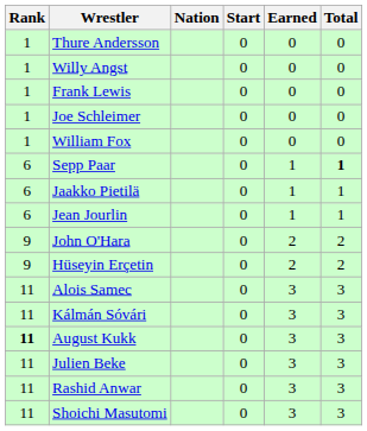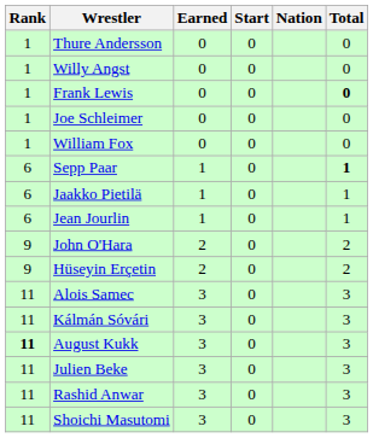 <table class="wikitable sortable" style="text-align:center;">
 <tr>
 <th>Rank</th>
 <th>Wrestler</th>
+<th>Earned</th>
+<th>Start</th>
 <th>Nation</th>
-<th>Start</th>
-<th>Earned</th>
 <th>Total</th>
 </tr>
 <tr style="background:#cfc;">
 <td>1</td>
 <td align=left><a href='#'>Thure Andersson</a></td>
-<td align=left></td>
 <td>0</td>
 <td>0</td>
+<td align=left></td>
 <td>0</td>
 </tr>
 <tr style="background:#cfc;">
 <td>1</td>
 <td align=left><a href='#'>Willy Angst</a></td>
-<td align=left></td>
 <td>0</td>
 <td>0</td>
+<td align=left></td>
 <td>0</td>
 </tr>
 <tr style="background:#cfc;">
 <td>1</td>
 <td align=left><a href='#'>Frank Lewis</a></td>
-<td align=left></td>
 <td>0</td>
 <td>0</td>
-<td>0</td>
+<td align=left></td>
+<td><strong>0</strong></td>
 </tr>
 <tr style="background:#cfc;">
 <td>1</td>
 <td align=left><a href='#'>Joe Schleimer</a></td>
-<td align=left></td>
 <td>0</td>
 <td>0</td>
+<td align=left></td>
 <td>0</td>
 </tr>
 <tr style="background:#cfc;">
 <td>1</td>
 <td align=left><a href='#'>William Fox</a></td>
-<td align=left></td>
 <td>0</td>
 <td>0</td>
+<td align=left></td>
 <td>0</td>
 </tr>
 <tr style="background:#cfc;">
 <td>6</td>
 <td align=left><a href='#'>Sepp Paar</a></td>
+<td>1</td>
+<td>0</td>
 <td align=left></td>
-<td>0</td>
-<td>1</td>
 <td><strong>1</strong></td>
 </tr>
 <tr style="background:#cfc;">
 <td>6</td>
 <td align=left><a href='#'>Jaakko Pietilä</a></td>
+<td>1</td>
+<td>0</td>
 <td align=left></td>
-<td>0</td>
-<td>1</td>
 <td>1</td>
 </tr>
 <tr style="background:#cfc;">
 <td>6</td>
 <td align=left><a href='#'>Jean Jourlin</a></td>
+<td>1</td>
+<td>0</td>
 <td align=left></td>
-<td>0</td>
-<td>1</td>
 <td>1</td>
 </tr>
 <tr style="background:#cfc;">
 <td>9</td>
 <td align=left><a href='#'>John O'Hara</a></td>
+<td>2</td>
+<td>0</td>
 <td align=left></td>
-<td>0</td>
-<td>2</td>
 <td>2</td>
 </tr>
 <tr style="background:#cfc;">
 <td>9</td>
 <td align=left><a href='#'>Hüseyin Erçetin</a></td>
+<td>2</td>
+<td>0</td>
 <td align=left></td>
-<td>0</td>
-<td>2</td>
 <td>2</td>
 </tr>
 <tr style="background:#cfc;">
 <td>11</td>
 <td align=left><a href='#'>Alois Samec</a></td>
+<td>3</td>
+<td>0</td>
 <td align=left></td>
-<td>0</td>
-<td>3</td>
 <td>3</td>
 </tr>
 <tr style="background:#cfc;">
 <td>11</td>
 <td align=left><a href='#'>Kálmán Sóvári</a></td>
+<td>3</td>
+<td>0</td>
 <td align=left></td>
-<td>0</td>
-<td>3</td>
 <td>3</td>
 </tr>
 <tr style="background:#cfc;">
 <td><strong>11</strong></td>
 <td align=left><a href='#'>August Kukk</a></td>
+<td>3</td>
+<td>0</td>
 <td align=left></td>
-<td>0</td>
-<td>3</td>
 <td>3</td>
 </tr>
 <tr style="background:#cfc;">
 <td>11</td>
 <td align=left><a href='#'>Julien Beke</a></td>
+<td>3</td>
+<td>0</td>
 <td align=left></td>
-<td>0</td>
-<td>3</td>
 <td>3</td>
 </tr>
 <tr style="background:#cfc;">
 <td>11</td>
 <td align=left><a href='#'>Rashid Anwar</a></td>
+<td>3</td>
+<td>0</td>
 <td align=left></td>
-<td>0</td>
-<td>3</td>
 <td>3</td>
 </tr>
 <tr style="background:#cfc;">
 <td>11</td>
 <td align=left><a href='#'>Shoichi Masutomi</a></td>
+<td>3</td>
+<td>0</td>
 <td align=left></td>
-<td>0</td>
-<td>3</td>
 <td>3</td>
 </tr>
 </table>
